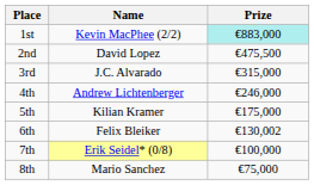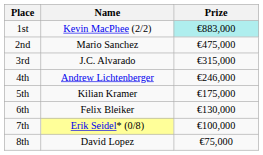 <table class="wikitable">
 <tr>
 <th width="50">Place</th>
 <th width="200">Name</th>
 <th width="125">Prize</th>
 </tr>
 <tr>
 <td align="center">1st</td>
 <td align="center"><a href='#'>Kevin MacPhee</a> (2/2)</td>
 <td align="center" style="background: paleturquoise;">€883,000</td>
 </tr>
 <tr>
 <td align="center">2nd</td>
-<td align="center">David Lopez</td>
-<td align="center">€475,500</td>
+<td align="center">Mario Sanchez</td>
+<td align="center">€475,000</td>
 </tr>
 <tr>
 <td align="center">3rd</td>
 <td align="center">J.C. Alvarado</td>
 <td align="center">€315,000</td>
 </tr>
 <tr>
 <td align="center">4th</td>
 <td align="center"><a href='#'>Andrew Lichtenberger</a></td>
 <td align="center">€246,000</td>
 </tr>
 <tr>
 <td align="center">5th</td>
 <td align="center">Kilian Kramer</td>
 <td align="center">€175,000</td>
 </tr>
 <tr>
 <td align="center">6th</td>
 <td align="center">Felix Bleiker</td>
-<td align="center">€130,002</td>
+<td align="center">€130,000</td>
 </tr>
 <tr>
 <td align="center">7th</td>
 <td align="center"  bgcolor="#FFFF99"><a href='#'>Erik Seidel</a>* (0/8)</td>
 <td align="center">€100,000</td>
 </tr>
 <tr>
 <td align="center">8th</td>
-<td align="center">Mario Sanchez</td>
+<td align="center">David Lopez</td>
 <td align="center">€75,000</td>
 </tr>
 </table>
